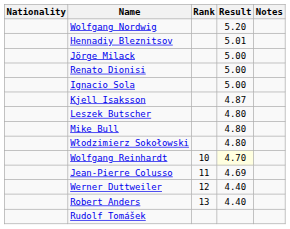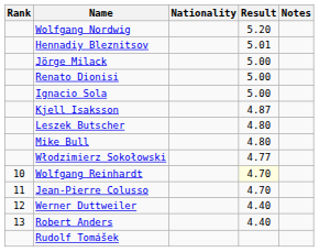 <table class="wikitable sortable" style="text-align:center">
 <tr>
+<th>Rank</th>
+<th>Name</th>
 <th>Nationality</th>
-<th>Name</th>
-<th>Rank</th>
 <th>Result</th>
 <th>Notes</th>
 </tr>
 <tr>
+<td></td>
+<td align="left"><a href='#'>Wolfgang Nordwig</a></td>
 <td align=left></td>
-<td align="left"><a href='#'>Wolfgang Nordwig</a></td>
-<td></td>
 <td>5.20</td>
 <td></td>
 </tr>
 <tr>
+<td></td>
+<td align="left"><a href='#'>Hennadiy Bleznitsov</a></td>
 <td align=left></td>
-<td align="left"><a href='#'>Hennadiy Bleznitsov</a></td>
-<td></td>
 <td>5.01</td>
 <td></td>
 </tr>
 <tr>
+<td></td>
+<td align="left"><a href='#'>Jörge Milack</a></td>
 <td align=left></td>
-<td align="left"><a href='#'>Jörge Milack</a></td>
-<td></td>
 <td>5.00</td>
 <td></td>
 </tr>
 <tr>
+<td></td>
+<td align="left"><a href='#'>Renato Dionisi</a></td>
 <td align=left></td>
-<td align="left"><a href='#'>Renato Dionisi</a></td>
-<td></td>
 <td>5.00</td>
 <td></td>
 </tr>
 <tr>
+<td></td>
+<td align="left"><a href='#'>Ignacio Sola</a></td>
 <td align=left></td>
-<td align="left"><a href='#'>Ignacio Sola</a></td>
-<td></td>
 <td>5.00</td>
 <td></td>
 </tr>
 <tr>
+<td></td>
+<td align="left"><a href='#'>Kjell Isaksson</a></td>
 <td align=left></td>
-<td align="left"><a href='#'>Kjell Isaksson</a></td>
-<td></td>
 <td>4.87</td>
 <td></td>
 </tr>
 <tr>
+<td></td>
+<td align="left"><a href='#'>Leszek Butscher</a></td>
 <td align=left></td>
-<td align="left"><a href='#'>Leszek Butscher</a></td>
-<td></td>
 <td>4.80</td>
 <td></td>
 </tr>
 <tr>
+<td></td>
+<td align="left"><a href='#'>Mike Bull</a></td>
 <td align=left></td>
-<td align="left"><a href='#'>Mike Bull</a></td>
-<td></td>
 <td>4.80</td>
 <td></td>
 </tr>
 <tr>
+<td></td>
+<td align="left"><a href='#'>Włodzimierz Sokołowski</a></td>
 <td align=left></td>
-<td align="left"><a href='#'>Włodzimierz Sokołowski</a></td>
-<td></td>
-<td>4.80</td>
+<td>4.77</td>
 <td></td>
 </tr>
 <tr>
+<td>10</td>
+<td align="left"><a href='#'>Wolfgang Reinhardt</a></td>
 <td align=left></td>
-<td align="left"><a href='#'>Wolfgang Reinhardt</a></td>
-<td>10</td>
 <td style="background: lightyellow;">4.70</td>
 <td></td>
 </tr>
 <tr>
+<td>11</td>
+<td align="left"><a href='#'>Jean-Pierre Colusso</a></td>
 <td align=left></td>
-<td align="left"><a href='#'>Jean-Pierre Colusso</a></td>
-<td>11</td>
-<td>4.69</td>
+<td>4.70</td>
 <td></td>
 </tr>
 <tr>
+<td>12</td>
+<td align="left"><a href='#'>Werner Duttweiler</a></td>
 <td align=left></td>
-<td align="left"><a href='#'>Werner Duttweiler</a></td>
-<td>12</td>
 <td>4.40</td>
 <td></td>
 </tr>
 <tr>
+<td>13</td>
+<td align="left"><a href='#'>Robert Anders</a></td>
 <td align=left></td>
-<td align="left"><a href='#'>Robert Anders</a></td>
-<td>13</td>
 <td>4.40</td>
 <td></td>
 </tr>
 <tr>
+<td></td>
+<td align="left"><a href='#'>Rudolf Tomášek</a></td>
 <td align=left></td>
-<td align="left"><a href='#'>Rudolf Tomášek</a></td>
-<td></td>
 <td></td>
 <td></td>
 </tr>
 </table>
